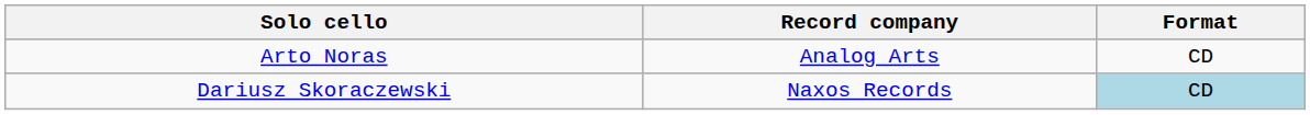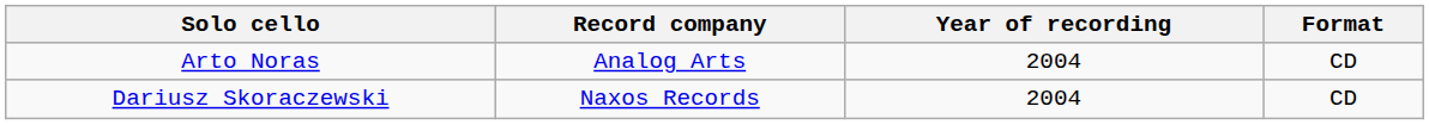 <table class="wikitable" width="800px">
 <tr>
 <th align="center">Solo cello</th>
 <th align="center">Record company</th>
+<th align="center">Year of recording</th>
 <th align="center">Format</th>
 </tr>
 <tr>
 <td align="center"><a href='#'>Arto Noras</a></td>
 <td align="center"><a href='#'>Analog Arts</a></td>
+<td align="center">2004</td>
 <td align="center">CD</td>
 </tr>
 <tr>
 <td align="center"><a href='#'>Dariusz Skoraczewski</a></td>
 <td align="center"><a href='#'>Naxos Records</a></td>
-<td align="center" style="background: lightblue;">CD</td>
+<td align="center">2004</td>
+<td align="center">CD</td>
 </tr>
 </table>
